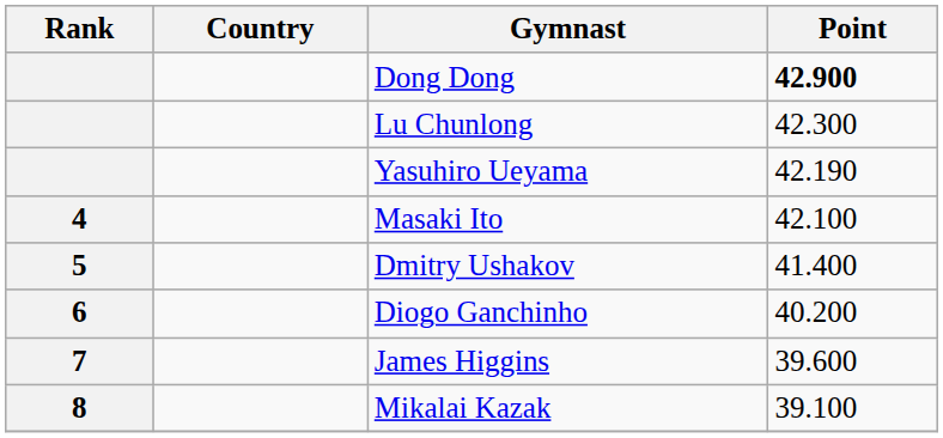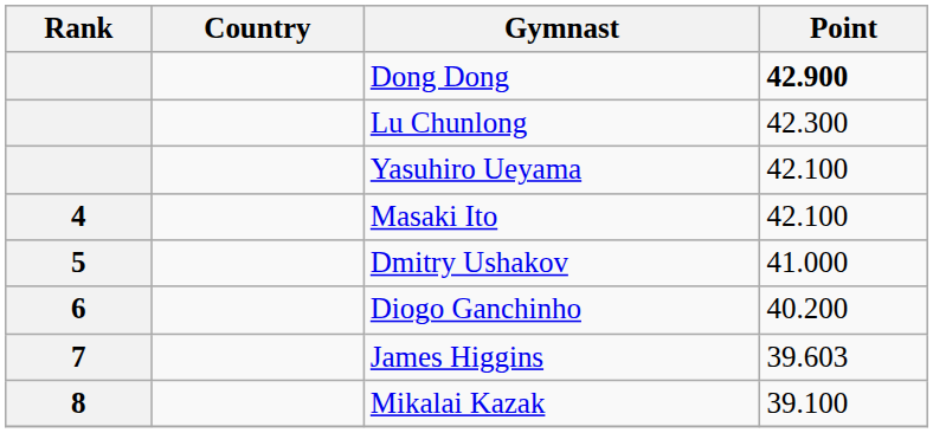 <table class="wikitable" width=500>
 <tr bgcolor="#efefef">
 <th>Rank</th>
 <th>Country</th>
 <th>Gymnast</th>
 <th>Point</th>
 </tr>
 <tr>
 <th></th>
 <td></td>
 <td><a href='#'>Dong Dong</a></td>
 <td><strong>42.900</strong></td>
 </tr>
 <tr>
 <th></th>
 <td></td>
 <td><a href='#'>Lu Chunlong</a></td>
 <td>42.300</td>
 </tr>
 <tr>
 <th></th>
 <td></td>
 <td><a href='#'>Yasuhiro Ueyama</a></td>
-<td>42.190</td>
+<td>42.100</td>
 </tr>
 <tr>
 <th>4</th>
 <td></td>
 <td><a href='#'>Masaki Ito</a></td>
 <td>42.100</td>
 </tr>
 <tr>
 <th>5</th>
 <td></td>
 <td><a href='#'>Dmitry Ushakov</a></td>
-<td>41.400</td>
+<td>41.000</td>
 </tr>
 <tr>
 <th>6</th>
 <td></td>
 <td><a href='#'>Diogo Ganchinho</a></td>
 <td>40.200</td>
 </tr>
 <tr>
 <th>7</th>
 <td></td>
 <td><a href='#'>James Higgins</a></td>
-<td>39.600</td>
+<td>39.603</td>
 </tr>
 <tr>
 <th>8</th>
 <td></td>
 <td><a href='#'>Mikalai Kazak</a></td>
 <td>39.100</td>
 </tr>
 <tr>
 </tr>
 </table>
